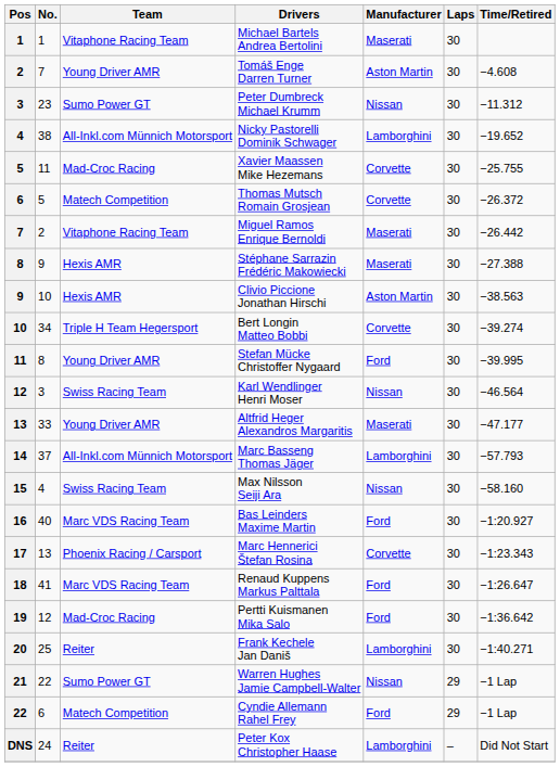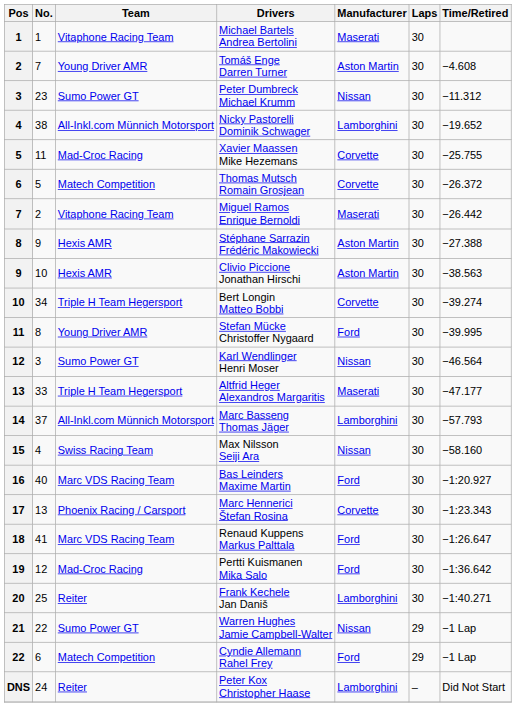 <table class="wikitable" style="font-size: 95%;">
 <tr>
 <th>Pos</th>
 <th>No.</th>
 <th>Team</th>
 <th>Drivers</th>
 <th>Manufacturer</th>
 <th>Laps</th>
 <th>Time/Retired</th>
 </tr>
 <tr>
 <th>1</th>
 <td>1</td>
 <td> <a href='#'>Vitaphone Racing Team</a></td>
 <td> <a href='#'>Michael Bartels</a><br> <a href='#'>Andrea Bertolini</a></td>
 <td><a href='#'>Maserati</a></td>
 <td>30</td>
 <td></td>
 </tr>
 <tr>
 <th>2</th>
 <td>7</td>
 <td> <a href='#'>Young Driver AMR</a></td>
 <td> <a href='#'>Tomáš Enge</a><br> <a href='#'>Darren Turner</a></td>
 <td><a href='#'>Aston Martin</a></td>
 <td>30</td>
 <td>−4.608</td>
 </tr>
 <tr>
 <th>3</th>
 <td>23</td>
 <td> <a href='#'>Sumo Power GT</a></td>
 <td> <a href='#'>Peter Dumbreck</a><br> <a href='#'>Michael Krumm</a></td>
 <td><a href='#'>Nissan</a></td>
 <td>30</td>
 <td>−11.312</td>
 </tr>
 <tr>
 <th>4</th>
 <td>38</td>
 <td> <a href='#'>All-Inkl.com Münnich Motorsport</a></td>
 <td> <a href='#'>Nicky Pastorelli</a><br> <a href='#'>Dominik Schwager</a></td>
 <td><a href='#'>Lamborghini</a></td>
 <td>30</td>
 <td>−19.652</td>
 </tr>
 <tr>
 <th>5</th>
 <td>11</td>
 <td> <a href='#'>Mad-Croc Racing</a></td>
 <td> <a href='#'>Xavier Maassen</a><br> Mike Hezemans</td>
 <td><a href='#'>Corvette</a></td>
 <td>30</td>
 <td>−25.755</td>
 </tr>
 <tr>
 <th>6</th>
 <td>5</td>
 <td> <a href='#'>Matech Competition</a></td>
 <td> <a href='#'>Thomas Mutsch</a><br> <a href='#'>Romain Grosjean</a></td>
 <td><a href='#'>Corvette</a></td>
 <td>30</td>
 <td>−26.372</td>
 </tr>
 <tr>
 <th>7</th>
 <td>2</td>
 <td> <a href='#'>Vitaphone Racing Team</a></td>
 <td> <a href='#'>Miguel Ramos</a><br> <a href='#'>Enrique Bernoldi</a></td>
 <td><a href='#'>Maserati</a></td>
 <td>30</td>
 <td>−26.442</td>
 </tr>
 <tr>
 <th>8</th>
 <td>9</td>
 <td> <a href='#'>Hexis AMR</a></td>
 <td> <a href='#'>Stéphane Sarrazin</a><br> <a href='#'>Frédéric Makowiecki</a></td>
-<td><a href='#'>Maserati</a></td>
+<td><a href='#'>Aston Martin</a></td>
 <td>30</td>
 <td>−27.388</td>
 </tr>
 <tr>
 <th>9</th>
 <td>10</td>
 <td> <a href='#'>Hexis AMR</a></td>
 <td> <a href='#'>Clivio Piccione</a><br> Jonathan Hirschi</td>
 <td><a href='#'>Aston Martin</a></td>
 <td>30</td>
 <td>−38.563</td>
 </tr>
 <tr>
 <th>10</th>
 <td>34</td>
 <td> <a href='#'>Triple H Team Hegersport</a></td>
 <td> Bert Longin<br> <a href='#'>Matteo Bobbi</a></td>
 <td><a href='#'>Corvette</a></td>
 <td>30</td>
 <td>−39.274</td>
 </tr>
 <tr>
 <th>11</th>
 <td>8</td>
 <td> <a href='#'>Young Driver AMR</a></td>
 <td> <a href='#'>Stefan Mücke</a><br> Christoffer Nygaard</td>
 <td><a href='#'>Ford</a></td>
 <td>30</td>
 <td>−39.995</td>
 </tr>
 <tr>
 <th>12</th>
 <td>3</td>
-<td> <a href='#'>Swiss Racing Team</a></td>
+<td> <a href='#'>Sumo Power GT</a></td>
 <td> <a href='#'>Karl Wendlinger</a><br> Henri Moser</td>
 <td><a href='#'>Nissan</a></td>
 <td>30</td>
 <td>−46.564</td>
 </tr>
 <tr>
 <th>13</th>
 <td>33</td>
-<td> <a href='#'>Young Driver AMR</a></td>
+<td> <a href='#'>Triple H Team Hegersport</a></td>
 <td> <a href='#'>Altfrid Heger</a><br> <a href='#'>Alexandros Margaritis</a></td>
 <td><a href='#'>Maserati</a></td>
 <td>30</td>
 <td>−47.177</td>
 </tr>
 <tr>
 <th>14</th>
 <td>37</td>
 <td> <a href='#'>All-Inkl.com Münnich Motorsport</a></td>
 <td> <a href='#'>Marc Basseng</a><br> <a href='#'>Thomas Jäger</a></td>
 <td><a href='#'>Lamborghini</a></td>
 <td>30</td>
 <td>−57.793</td>
 </tr>
 <tr>
 <th>15</th>
 <td>4</td>
 <td> <a href='#'>Swiss Racing Team</a></td>
 <td> Max Nilsson<br> <a href='#'>Seiji Ara</a></td>
 <td><a href='#'>Nissan</a></td>
 <td>30</td>
 <td>−58.160</td>
 </tr>
 <tr>
 <th>16</th>
 <td>40</td>
 <td> <a href='#'>Marc VDS Racing Team</a></td>
 <td> <a href='#'>Bas Leinders</a><br> <a href='#'>Maxime Martin</a></td>
 <td><a href='#'>Ford</a></td>
 <td>30</td>
 <td>−1:20.927</td>
 </tr>
 <tr>
 <th>17</th>
 <td>13</td>
 <td> <a href='#'>Phoenix Racing / Carsport</a></td>
 <td> <a href='#'>Marc Hennerici</a><br> <a href='#'>Štefan Rosina</a></td>
 <td><a href='#'>Corvette</a></td>
 <td>30</td>
 <td>−1:23.343</td>
 </tr>
 <tr>
 <th>18</th>
 <td>41</td>
 <td> <a href='#'>Marc VDS Racing Team</a></td>
 <td> Renaud Kuppens<br> <a href='#'>Markus Palttala</a></td>
 <td><a href='#'>Ford</a></td>
 <td>30</td>
 <td>−1:26.647</td>
 </tr>
 <tr>
 <th>19</th>
 <td>12</td>
 <td> <a href='#'>Mad-Croc Racing</a></td>
 <td> Pertti Kuismanen<br> <a href='#'>Mika Salo</a></td>
 <td><a href='#'>Ford</a></td>
 <td>30</td>
 <td>−1:36.642</td>
 </tr>
 <tr>
 <th>20</th>
 <td>25</td>
 <td> <a href='#'>Reiter</a></td>
 <td> <a href='#'>Frank Kechele</a><br> Jan Daniš</td>
 <td><a href='#'>Lamborghini</a></td>
 <td>30</td>
 <td>−1:40.271</td>
 </tr>
 <tr>
 <th>21</th>
 <td>22</td>
 <td> <a href='#'>Sumo Power GT</a></td>
 <td> <a href='#'>Warren Hughes</a><br> <a href='#'>Jamie Campbell-Walter</a></td>
 <td><a href='#'>Nissan</a></td>
 <td>29</td>
 <td>−1 Lap</td>
 </tr>
 <tr>
 <th>22</th>
 <td>6</td>
 <td> <a href='#'>Matech Competition</a></td>
 <td> <a href='#'>Cyndie Allemann</a><br> <a href='#'>Rahel Frey</a></td>
 <td><a href='#'>Ford</a></td>
 <td>29</td>
 <td>−1 Lap</td>
 </tr>
 <tr>
 <th>DNS</th>
 <td>24</td>
 <td> <a href='#'>Reiter</a></td>
 <td> <a href='#'>Peter Kox</a><br> <a href='#'>Christopher Haase</a></td>
 <td><a href='#'>Lamborghini</a></td>
 <td>–</td>
 <td>Did Not Start</td>
 </tr>
 <tr>
 </tr>
 </table>
